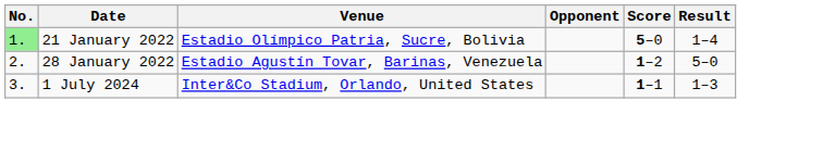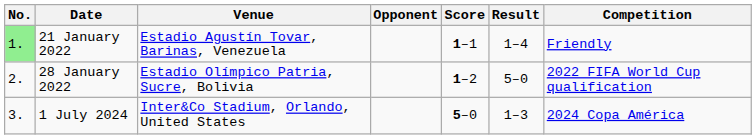 <table class="wikitable" style="font-size:85%;">
 <tr>
 <th>No.</th>
 <th>Date</th>
 <th>Venue</th>
 <th>Opponent</th>
 <th>Score</th>
 <th>Result</th>
+<th>Competition</th>
 </tr>
 <tr>
 <td style="background: lightgreen;">1.</td>
 <td>21 January 2022</td>
-<td><a href='#'>Estadio Olímpico Patria</a>, <a href='#'>Sucre</a>, Bolivia</td>
+<td><a href='#'>Estadio Agustín Tovar</a>, <a href='#'>Barinas</a>, Venezuela</td>
 <td></td>
-<td align="center"><strong>5</strong>–0</td>
+<td align="center"><strong>1</strong>–1</td>
 <td align="center">1–4</td>
+<td><a href='#'>Friendly</a></td>
 </tr>
 <tr>
 <td>2.</td>
 <td>28 January 2022</td>
-<td><a href='#'>Estadio Agustín Tovar</a>, <a href='#'>Barinas</a>, Venezuela</td>
+<td><a href='#'>Estadio Olímpico Patria</a>, <a href='#'>Sucre</a>, Bolivia</td>
 <td></td>
 <td align="center"><strong>1</strong>–2</td>
 <td align="center">5–0</td>
+<td><a href='#'>2022 FIFA World Cup qualification</a></td>
 </tr>
 <tr>
 <td>3.</td>
 <td>1 July 2024</td>
 <td><a href='#'>Inter&Co Stadium</a>, <a href='#'>Orlando</a>, United States</td>
 <td></td>
-<td align="center"><strong>1</strong>–1</td>
+<td align="center"><strong>5</strong>–0</td>
 <td align="center">1–3</td>
+<td><a href='#'>2024 Copa América</a></td>
 </tr>
 </table>
